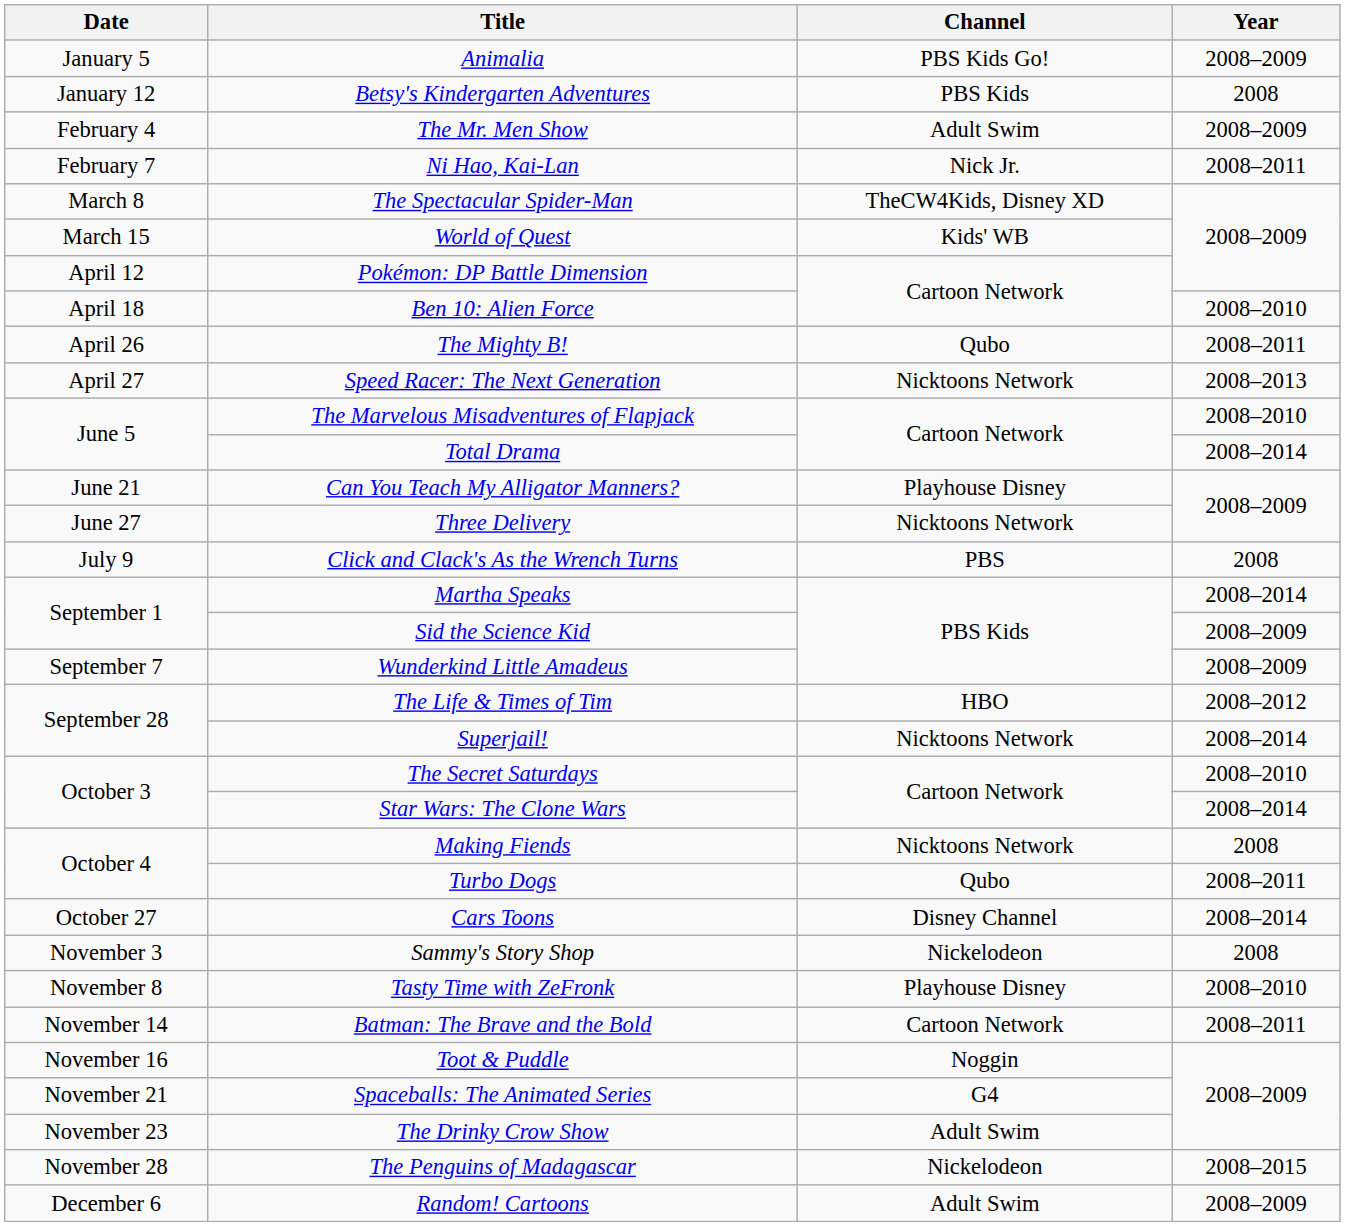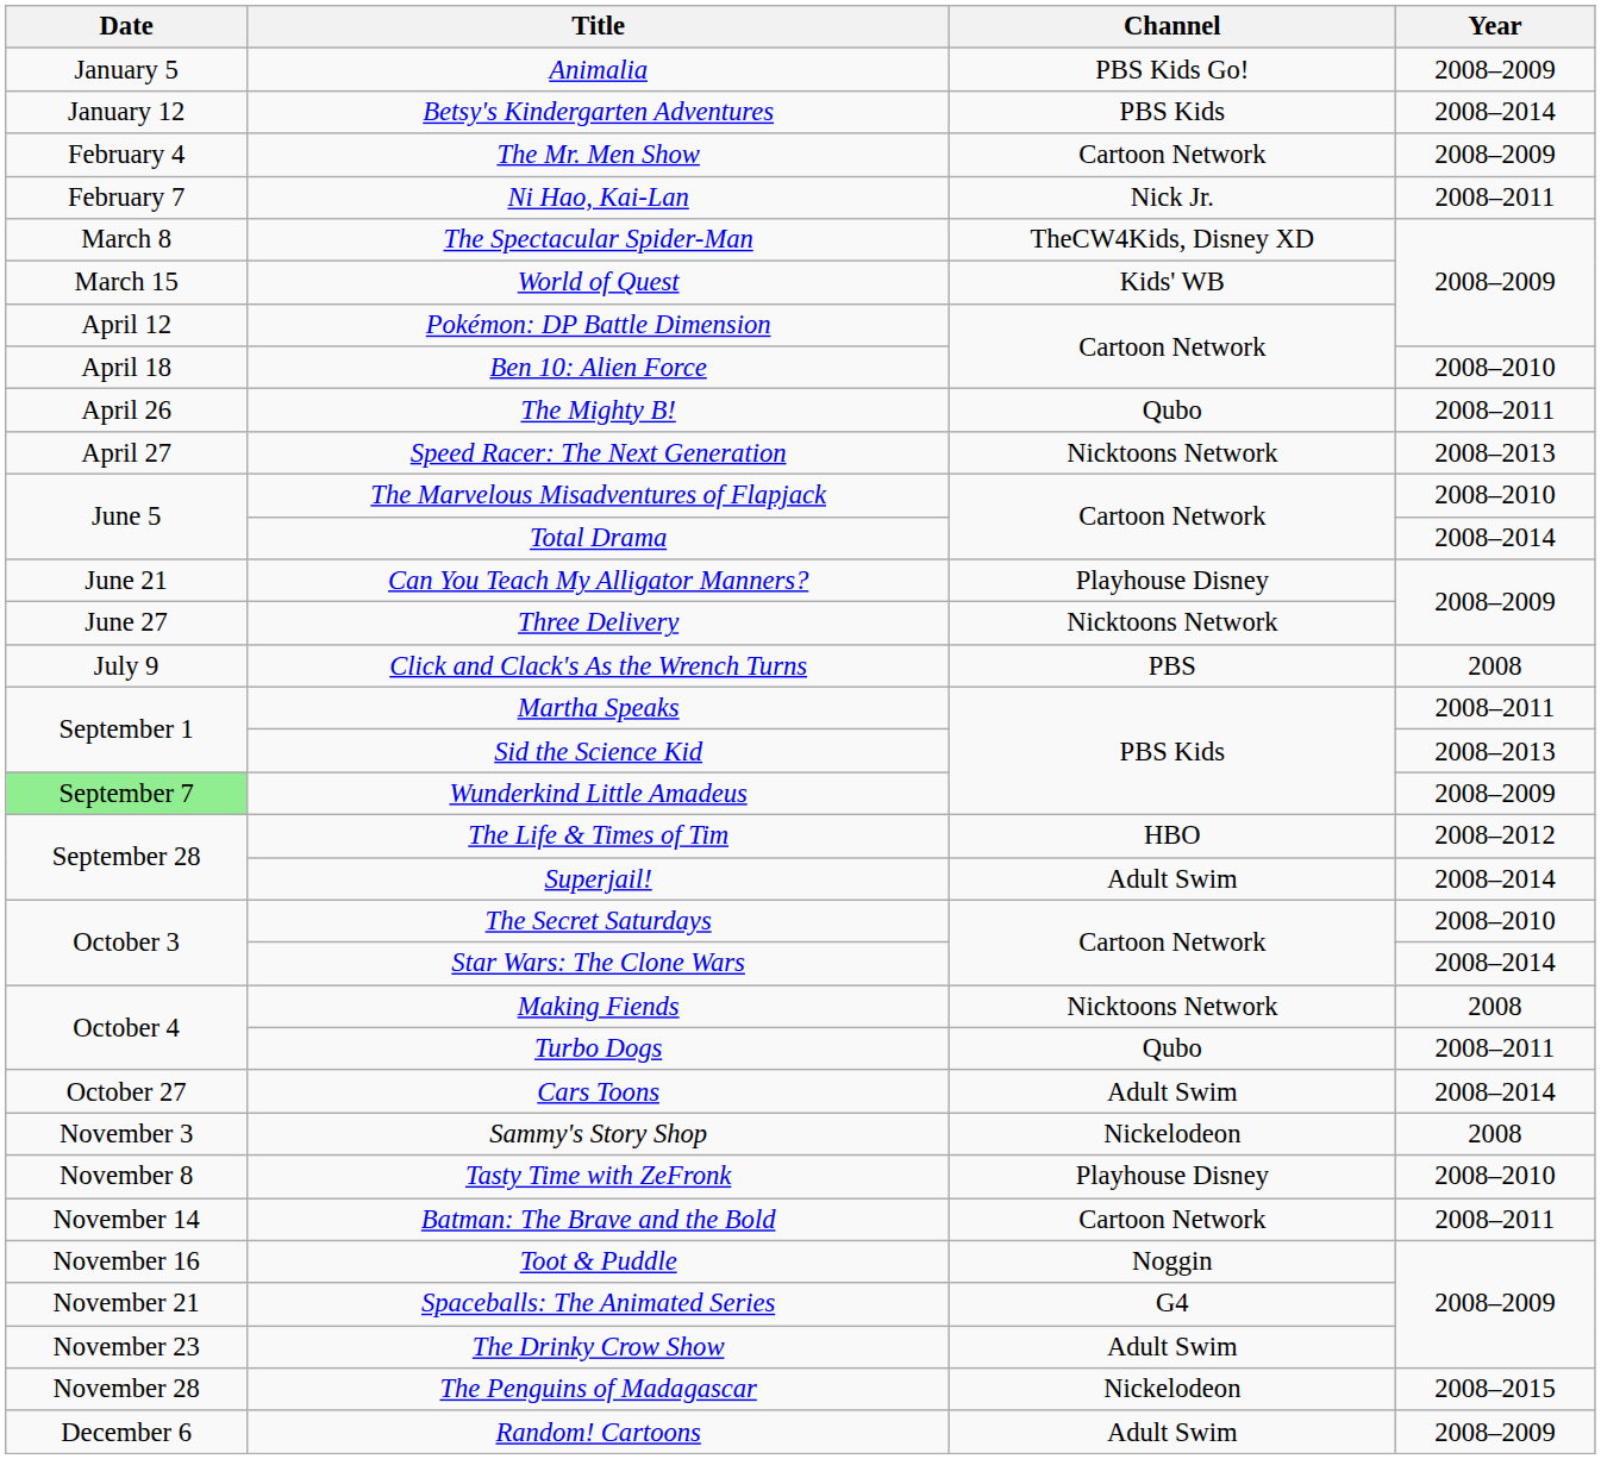 <table class="wikitable sortable" style="text-align: center" width="75%">
 <tr>
 <th scope="col">Date</th>
 <th scope="col">Title</th>
 <th scope="col">Channel</th>
 <th scope="col">Year</th>
 </tr>
 <tr>
 <td>January 5</td>
 <td><em><a href='#'>Animalia</a></em></td>
 <td>PBS Kids Go!</td>
 <td>2008–2009</td>
 </tr>
 <tr>
 <td>January 12</td>
 <td><em><a href='#'>Betsy's Kindergarten Adventures</a></em></td>
 <td>PBS Kids</td>
-<td>2008</td>
+<td>2008–2014</td>
 </tr>
 <tr>
 <td>February 4</td>
 <td><em><a href='#'>The Mr. Men Show</a></em></td>
-<td>Adult Swim</td>
+<td>Cartoon Network</td>
 <td>2008–2009</td>
 </tr>
 <tr>
 <td>February 7</td>
 <td><em><a href='#'>Ni Hao, Kai-Lan</a></em></td>
 <td>Nick Jr.</td>
 <td>2008–2011</td>
 </tr>
 <tr>
 <td>March 8</td>
 <td><em><a href='#'>The Spectacular Spider-Man</a></em></td>
 <td>TheCW4Kids, Disney XD</td>
 <td rowspan=3>2008–2009</td>
 </tr>
 <tr>
 <td>March 15</td>
 <td><em><a href='#'>World of Quest</a></em></td>
 <td>Kids' WB</td>
 </tr>
 <tr>
 <td>April 12</td>
 <td><em><a href='#'>Pokémon: DP Battle Dimension</a></em></td>
 <td rowspan=2>Cartoon Network</td>
 </tr>
 <tr>
 <td>April 18</td>
 <td><em><a href='#'>Ben 10: Alien Force</a></em></td>
 <td>2008–2010</td>
 </tr>
 <tr>
 <td>April 26</td>
 <td><em><a href='#'>The Mighty B!</a></em></td>
 <td>Qubo</td>
 <td>2008–2011</td>
 </tr>
 <tr>
 <td>April 27</td>
 <td><em><a href='#'>Speed Racer: The Next Generation</a></em></td>
 <td>Nicktoons Network</td>
 <td>2008–2013</td>
 </tr>
 <tr>
 <td rowspan=2>June 5</td>
 <td><em><a href='#'>The Marvelous Misadventures of Flapjack</a></em></td>
 <td rowspan=2>Cartoon Network</td>
 <td>2008–2010</td>
 </tr>
 <tr>
 <td><em><a href='#'>Total Drama</a></em></td>
 <td>2008–2014</td>
 </tr>
 <tr>
 <td>June 21</td>
 <td><em><a href='#'>Can You Teach My Alligator Manners?</a></em></td>
 <td>Playhouse Disney</td>
 <td rowspan=2>2008–2009</td>
 </tr>
 <tr>
 <td>June 27</td>
 <td><em><a href='#'>Three Delivery</a></em></td>
 <td>Nicktoons Network</td>
 </tr>
 <tr>
 <td>July 9</td>
 <td><em><a href='#'>Click and Clack's As the Wrench Turns</a></em></td>
 <td>PBS</td>
 <td>2008</td>
 </tr>
 <tr>
 <td rowspan=2>September 1</td>
 <td><em><a href='#'>Martha Speaks</a></em></td>
 <td rowspan=3>PBS Kids</td>
-<td>2008–2014</td>
+<td>2008–2011</td>
 </tr>
 <tr>
 <td><em><a href='#'>Sid the Science Kid</a></em></td>
-<td>2008–2009</td>
+<td>2008–2013</td>
 </tr>
 <tr>
-<td>September 7</td>
+<td style="background: lightgreen;">September 7</td>
 <td><em><a href='#'>Wunderkind Little Amadeus</a></em></td>
 <td>2008–2009</td>
 </tr>
 <tr>
 <td rowspan=2>September 28</td>
 <td><em><a href='#'>The Life & Times of Tim</a></em></td>
 <td>HBO</td>
 <td>2008–2012</td>
 </tr>
 <tr>
 <td><em><a href='#'>Superjail!</a></em></td>
-<td>Nicktoons Network</td>
+<td>Adult Swim</td>
 <td>2008–2014</td>
 </tr>
 <tr>
 <td rowspan=2>October 3</td>
 <td><em><a href='#'>The Secret Saturdays</a></em></td>
 <td rowspan=2>Cartoon Network</td>
 <td>2008–2010</td>
 </tr>
 <tr>
 <td><em><a href='#'>Star Wars: The Clone Wars</a></em></td>
 <td>2008–2014</td>
 </tr>
 <tr>
 <td rowspan=2>October 4</td>
 <td><em><a href='#'>Making Fiends</a></em></td>
 <td>Nicktoons Network</td>
 <td>2008</td>
 </tr>
 <tr>
 <td><em><a href='#'>Turbo Dogs</a></em></td>
 <td>Qubo</td>
 <td>2008–2011</td>
 </tr>
 <tr>
 <td>October 27</td>
 <td><em><a href='#'>Cars Toons</a></em></td>
-<td>Disney Channel</td>
+<td>Adult Swim</td>
 <td>2008–2014</td>
 </tr>
 <tr>
 <td>November 3</td>
 <td><em>Sammy's Story Shop</em></td>
 <td>Nickelodeon</td>
 <td>2008</td>
 </tr>
 <tr>
 <td>November 8</td>
 <td><em><a href='#'>Tasty Time with ZeFronk</a></em></td>
 <td>Playhouse Disney</td>
 <td>2008–2010</td>
 </tr>
 <tr>
 <td>November 14</td>
 <td><em><a href='#'>Batman: The Brave and the Bold</a></em></td>
 <td>Cartoon Network</td>
 <td>2008–2011</td>
 </tr>
 <tr>
 <td>November 16</td>
 <td><em><a href='#'>Toot & Puddle</a></em></td>
 <td>Noggin</td>
 <td rowspan=3>2008–2009</td>
 </tr>
 <tr>
 <td>November 21</td>
 <td><em><a href='#'>Spaceballs: The Animated Series</a></em></td>
 <td>G4</td>
 </tr>
 <tr>
 <td>November 23</td>
 <td><em><a href='#'>The Drinky Crow Show</a></em></td>
 <td>Adult Swim</td>
 </tr>
 <tr>
 <td>November 28</td>
 <td><em><a href='#'>The Penguins of Madagascar</a></em></td>
 <td>Nickelodeon</td>
 <td>2008–2015</td>
 </tr>
 <tr>
 <td>December 6</td>
 <td><em><a href='#'>Random! Cartoons</a></em></td>
 <td>Adult Swim</td>
 <td>2008–2009</td>
 </tr>
 </table>
